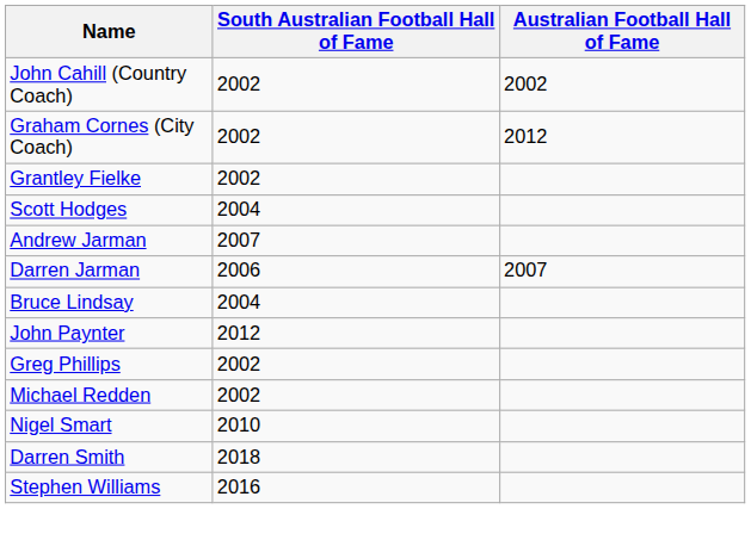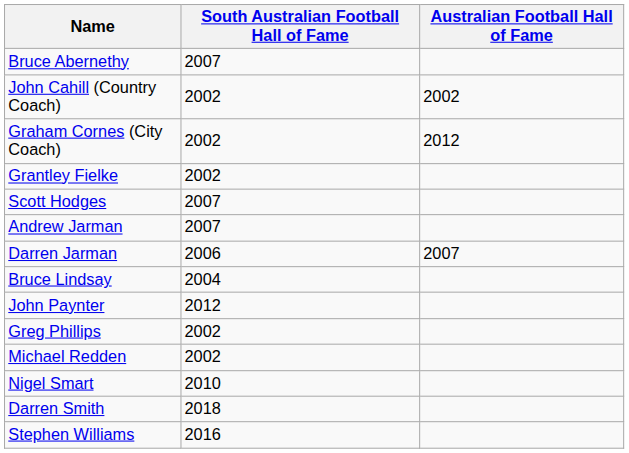 <table class="wikitable">
 <tr>
 <th>Name</th>
 <th><a href='#'>South Australian Football Hall of Fame</a></th>
 <th><a href='#'>Australian Football Hall of Fame</a></th>
+</tr>
+<tr>
+<td><a href='#'>Bruce Abernethy</a></td>
+<td>2007</td>
+<td></td>
 </tr>
 <tr>
 <td><a href='#'>John Cahill</a> (Country Coach)</td>
 <td>2002</td>
 <td>2002</td>
 </tr>
 <tr>
 <td><a href='#'>Graham Cornes</a> (City Coach)</td>
 <td>2002</td>
 <td>2012</td>
 </tr>
 <tr>
 <td><a href='#'>Grantley Fielke</a></td>
 <td>2002</td>
 <td></td>
 </tr>
 <tr>
 <td><a href='#'>Scott Hodges</a></td>
-<td>2004</td>
+<td>2007</td>
 <td></td>
 </tr>
 <tr>
 <td><a href='#'>Andrew Jarman</a></td>
 <td>2007</td>
 <td></td>
 </tr>
 <tr>
 <td><a href='#'>Darren Jarman</a></td>
 <td>2006</td>
 <td>2007</td>
 </tr>
 <tr>
 <td><a href='#'>Bruce Lindsay</a></td>
 <td>2004</td>
 <td></td>
 </tr>
 <tr>
 <td><a href='#'>John Paynter</a></td>
 <td>2012</td>
 <td></td>
 </tr>
 <tr>
 <td><a href='#'>Greg Phillips</a></td>
 <td>2002</td>
 <td></td>
 </tr>
 <tr>
 <td><a href='#'>Michael Redden</a></td>
 <td>2002</td>
 <td></td>
 </tr>
 <tr>
 <td><a href='#'>Nigel Smart</a></td>
 <td>2010</td>
 <td></td>
 </tr>
 <tr>
 <td><a href='#'>Darren Smith</a></td>
 <td>2018</td>
 <td></td>
 </tr>
 <tr>
 <td><a href='#'>Stephen Williams</a></td>
 <td>2016</td>
 <td></td>
 </tr>
 </table>
